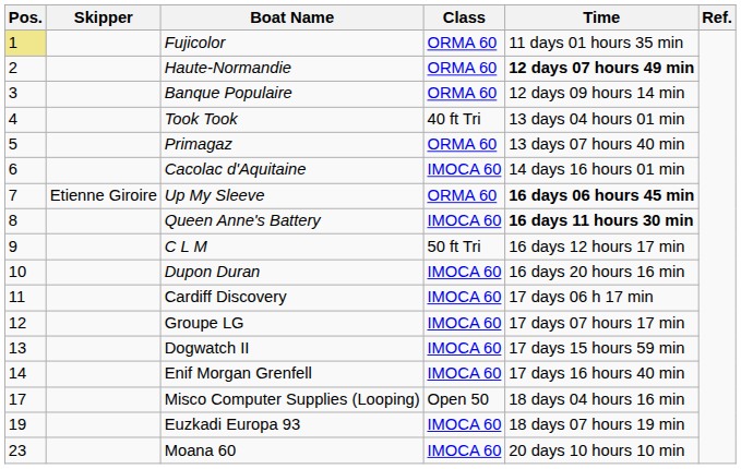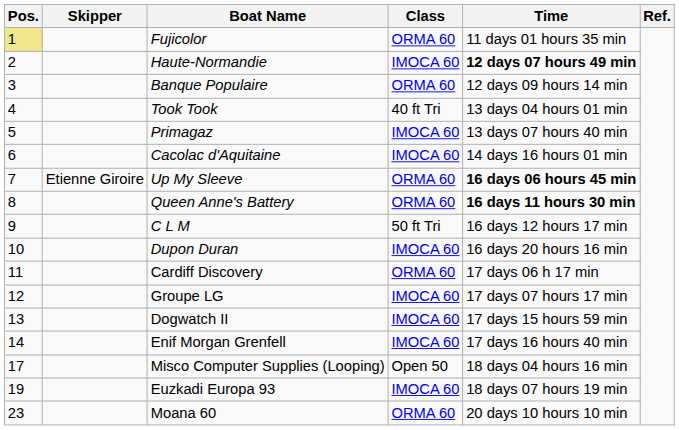 <table class=wikitable>
 <tr>
 <th>Pos.</th>
 <th>Skipper</th>
 <th>Boat Name</th>
 <th>Class</th>
 <th>Time</th>
 <th>Ref.</th>
 </tr>
 <tr>
 <td style="background: khaki;">1</td>
 <td></td>
 <td><em>Fujicolor</em></td>
 <td><a href='#'>ORMA 60</a></td>
 <td>11 days 01 hours 35 min</td>
 </tr>
 <tr>
 <td>2</td>
 <td></td>
 <td><em>Haute-Normandie</em></td>
-<td><a href='#'>ORMA 60</a></td>
+<td><a href='#'>IMOCA 60</a></td>
 <td><strong>12 days 07 hours 49 min</strong></td>
 </tr>
 <tr>
 <td>3</td>
 <td></td>
 <td><em>Banque Populaire</em></td>
 <td><a href='#'>ORMA 60</a></td>
 <td>12 days 09 hours 14 min</td>
 </tr>
 <tr>
 <td>4</td>
 <td></td>
 <td><em>Took Took</em></td>
 <td>40 ft Tri</td>
 <td>13 days 04 hours 01 min</td>
 </tr>
 <tr>
 <td>5</td>
 <td></td>
 <td><em>Primagaz</em></td>
-<td><a href='#'>ORMA 60</a></td>
+<td><a href='#'>IMOCA 60</a></td>
 <td>13 days 07 hours 40 min</td>
 </tr>
 <tr>
 <td>6</td>
 <td></td>
 <td><em>Cacolac d'Aquitaine</em></td>
 <td><a href='#'>IMOCA 60</a></td>
 <td>14 days 16 hours 01 min</td>
 </tr>
 <tr>
 <td>7</td>
 <td> Etienne Giroire</td>
 <td><em>Up My Sleeve</em></td>
 <td><a href='#'>ORMA 60</a></td>
 <td><strong>16 days 06 hours 45 min</strong></td>
 </tr>
 <tr>
 <td>8</td>
 <td></td>
 <td><em>Queen Anne's Battery</em></td>
-<td><a href='#'>IMOCA 60</a></td>
+<td><a href='#'>ORMA 60</a></td>
 <td><strong>16 days 11 hours 30 min</strong></td>
 </tr>
 <tr>
 <td>9</td>
 <td></td>
 <td><em>C L M</em></td>
 <td>50 ft Tri</td>
 <td>16 days 12 hours 17 min</td>
 </tr>
 <tr>
 <td>10</td>
 <td></td>
 <td><em>Dupon Duran</em></td>
 <td><a href='#'>IMOCA 60</a></td>
 <td>16 days 20 hours 16 min</td>
 </tr>
 <tr>
 <td>11</td>
 <td></td>
 <td>Cardiff Discovery</td>
-<td><a href='#'>IMOCA 60</a></td>
+<td><a href='#'>ORMA 60</a></td>
 <td>17 days 06 h 17 min</td>
 </tr>
 <tr>
 <td>12</td>
 <td></td>
 <td>Groupe LG</td>
 <td><a href='#'>IMOCA 60</a></td>
 <td>17 days 07 hours 17 min</td>
 </tr>
 <tr>
 <td>13</td>
 <td></td>
 <td>Dogwatch II</td>
 <td><a href='#'>IMOCA 60</a></td>
 <td>17 days 15 hours 59 min</td>
 </tr>
 <tr>
 <td>14</td>
 <td></td>
 <td>Enif Morgan Grenfell</td>
 <td><a href='#'>IMOCA 60</a></td>
 <td>17 days 16 hours 40 min</td>
 </tr>
 <tr>
 <td>17</td>
 <td></td>
 <td>Misco Computer Supplies (Looping)</td>
 <td>Open 50</td>
 <td>18 days 04 hours 16 min</td>
 </tr>
 <tr>
 <td>19</td>
 <td></td>
 <td>Euzkadi Europa 93</td>
 <td><a href='#'>IMOCA 60</a></td>
 <td>18 days 07 hours 19 min</td>
 </tr>
 <tr>
 <td>23</td>
 <td></td>
 <td>Moana 60</td>
-<td><a href='#'>IMOCA 60</a></td>
+<td><a href='#'>ORMA 60</a></td>
 <td>20 days 10 hours 10 min</td>
 </tr>
 </table>
